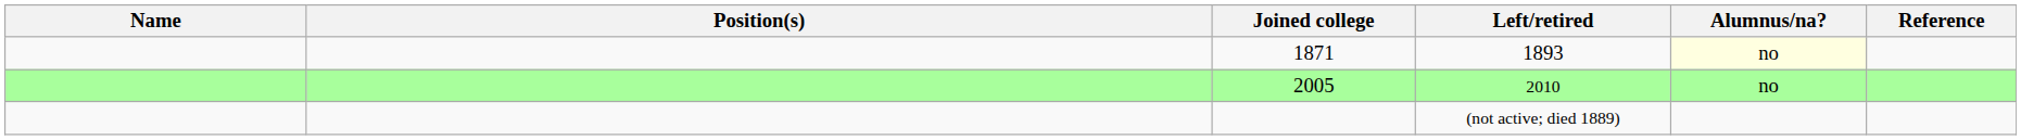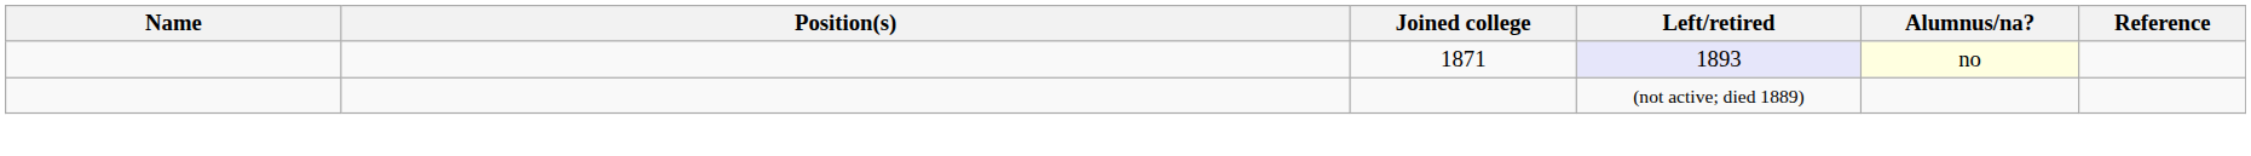 <table class="wikitable sortable" style="width:100%">
 <tr>
 <th width="15%">Name</th>
 <th width="45%">Position(s)</th>
 <th width="*">Joined college</th>
 <th width="*">Left/retired</th>
 <th width="*">Alumnus/na?</th>
 <th width="*" class="unsortable">Reference</th>
 </tr>
 <tr>
 <td></td>
 <td></td>
 <td style="text-align:center">1871</td>
-<td style="text-align:center">1893</td>
+<td style="background: lavender; text-align:center">1893</td>
 <td style="background: lightyellow; text-align:center">no</td>
-<td style="text-align:center"></td>
-</tr>
-<tr style="background:#A8FF9C">
-<td></td>
-<td></td>
-<td style="text-align:center">2005</td>
-<td style="text-align:center"><small>2010</small></td>
-<td style="text-align:center">no</td>
 <td style="text-align:center"></td>
 </tr>
 <tr>
 <td></td>
 <td></td>
 <td style="text-align:center"></td>
 <td style="text-align:center"><small>(not active; died 1889)</small></td>
 <td style="text-align:center"></td>
 <td style="text-align:center"></td>
 </tr>
 </table>
